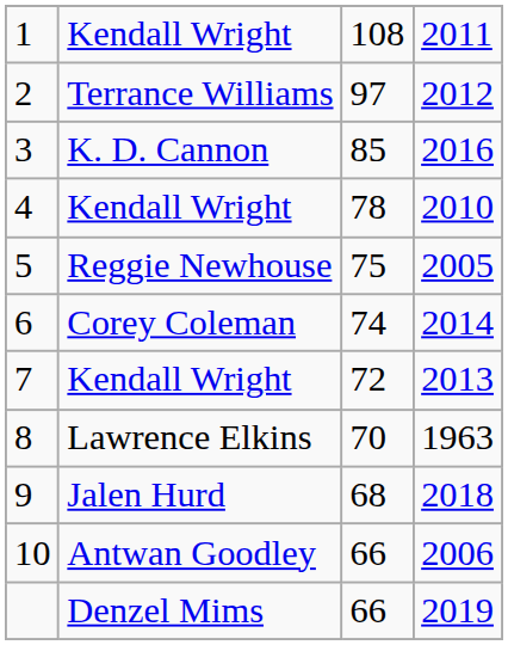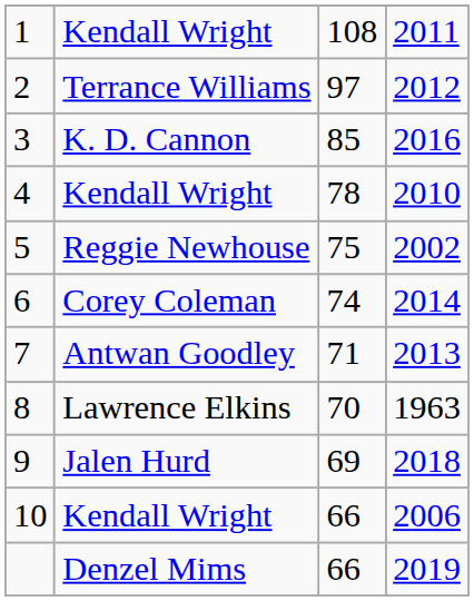 <table class="wikitable">
 <tr>
 </tr>
 <tr>
 <td>1</td>
 <td><a href='#'>Kendall Wright</a></td>
 <td>108</td>
 <td><a href='#'>2011</a></td>
 </tr>
 <tr>
 <td>2</td>
 <td><a href='#'>Terrance Williams</a></td>
 <td>97</td>
 <td><a href='#'>2012</a></td>
 </tr>
 <tr>
 <td>3</td>
 <td><a href='#'>K. D. Cannon</a></td>
 <td>85</td>
 <td><a href='#'>2016</a></td>
 </tr>
 <tr>
 <td>4</td>
 <td><a href='#'>Kendall Wright</a></td>
 <td>78</td>
 <td><a href='#'>2010</a></td>
 </tr>
 <tr>
 <td>5</td>
 <td><a href='#'>Reggie Newhouse</a></td>
 <td>75</td>
-<td><a href='#'>2005</a></td>
+<td><a href='#'>2002</a></td>
 </tr>
 <tr>
 <td>6</td>
 <td><a href='#'>Corey Coleman</a></td>
 <td>74</td>
 <td><a href='#'>2014</a></td>
 </tr>
 <tr>
 <td>7</td>
-<td><a href='#'>Kendall Wright</a></td>
-<td>72</td>
+<td><a href='#'>Antwan Goodley</a></td>
+<td>71</td>
 <td><a href='#'>2013</a></td>
 </tr>
 <tr>
 <td>8</td>
 <td>Lawrence Elkins</td>
 <td>70</td>
 <td>1963</td>
 </tr>
 <tr>
 <td>9</td>
 <td><a href='#'>Jalen Hurd</a></td>
-<td>68</td>
+<td>69</td>
 <td><a href='#'>2018</a></td>
 </tr>
 <tr>
 <td>10</td>
-<td><a href='#'>Antwan Goodley</a></td>
+<td><a href='#'>Kendall Wright</a></td>
 <td>66</td>
 <td><a href='#'>2006</a></td>
 </tr>
 <tr>
 <td></td>
 <td><a href='#'>Denzel Mims</a></td>
 <td>66</td>
 <td><a href='#'>2019</a></td>
 </tr>
 </table>
